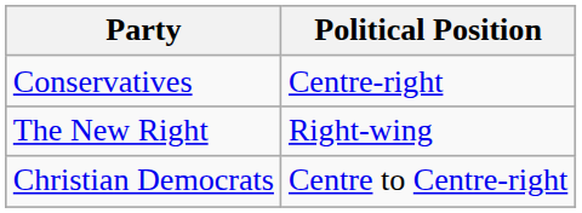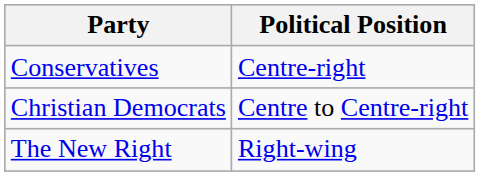 <table class="wikitable mw-collapsible mw-collapsed">
 <tr>
 <th>Party</th>
 <th>Political Position</th>
 </tr>
 <tr>
 <td><a href='#'>Conservatives</a></td>
 <td><a href='#'>Centre-right</a></td>
 </tr>
 <tr>
+<td><a href='#'>Christian Democrats</a></td>
+<td><a href='#'>Centre</a> to <a href='#'>Centre-right</a></td>
+</tr>
+<tr>
 <td><a href='#'>The New Right</a></td>
 <td><a href='#'>Right-wing</a></td>
 </tr>
-<tr>
-<td><a href='#'>Christian Democrats</a></td>
-<td><a href='#'>Centre</a> to <a href='#'>Centre-right</a></td>
-</tr>
 </table>
